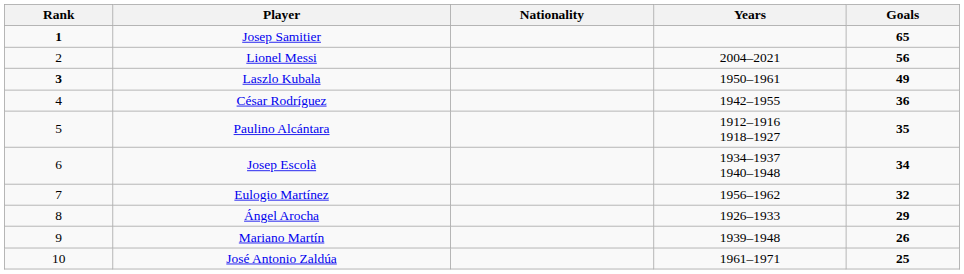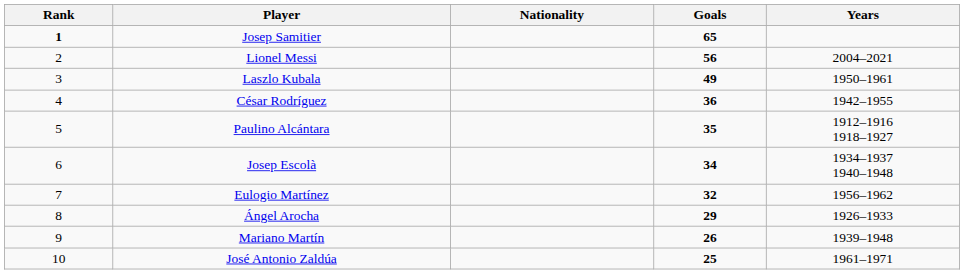 <table class="wikitable sortable" style=text-align:center;width:90%>
 <tr>
 <th>Rank</th>
 <th>Player</th>
 <th>Nationality</th>
+<th>Goals</th>
 <th>Years</th>
-<th>Goals</th>
 </tr>
 <tr>
 <td><strong>1</strong></td>
 <td><a href='#'>Josep Samitier</a></td>
 <td align="left"></td>
+<td><strong>65</strong></td>
 <td></td>
-<td><strong>65</strong></td>
 </tr>
 <tr>
 <td>2</td>
 <td><a href='#'>Lionel Messi</a></td>
 <td align="left"></td>
+<td><strong>56</strong></td>
 <td>2004–2021</td>
-<td><strong>56</strong></td>
 </tr>
 <tr>
-<td><strong>3</strong></td>
+<td>3</td>
 <td><a href='#'>Laszlo Kubala</a></td>
 <td align="left"><br></td>
+<td><strong>49</strong></td>
 <td>1950–1961</td>
-<td><strong>49</strong></td>
 </tr>
 <tr>
 <td>4</td>
 <td><a href='#'>César Rodríguez</a></td>
 <td align="left"></td>
+<td><strong>36</strong></td>
 <td>1942–1955</td>
-<td><strong>36</strong></td>
 </tr>
 <tr>
 <td>5</td>
 <td><a href='#'>Paulino Alcántara</a></td>
 <td align="left"><br></td>
+<td><strong>35</strong></td>
 <td>1912–1916<br>1918–1927</td>
-<td><strong>35</strong></td>
 </tr>
 <tr>
 <td>6</td>
 <td><a href='#'>Josep Escolà</a></td>
 <td align="left"></td>
+<td><strong>34</strong></td>
 <td>1934–1937<br>1940–1948</td>
-<td><strong>34</strong></td>
 </tr>
 <tr>
 <td>7</td>
 <td><a href='#'>Eulogio Martínez</a></td>
 <td align="left"><br></td>
+<td><strong>32</strong></td>
 <td>1956–1962</td>
-<td><strong>32</strong></td>
 </tr>
 <tr>
 <td>8</td>
 <td><a href='#'>Ángel Arocha</a></td>
 <td align="left"></td>
+<td><strong>29</strong></td>
 <td>1926–1933</td>
-<td><strong>29</strong></td>
 </tr>
 <tr>
 <td>9</td>
 <td><a href='#'>Mariano Martín</a></td>
 <td align="left"></td>
+<td><strong>26</strong></td>
 <td>1939–1948</td>
-<td><strong>26</strong></td>
 </tr>
 <tr>
 <td>10</td>
 <td><a href='#'>José Antonio Zaldúa</a></td>
 <td align="left"></td>
+<td><strong>25</strong></td>
 <td>1961–1971</td>
-<td><strong>25</strong></td>
 </tr>
 </table>
